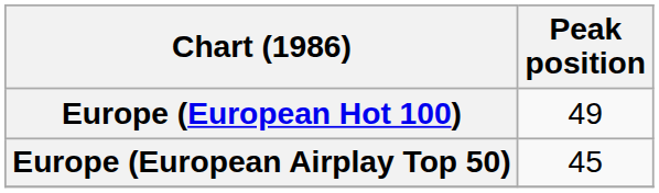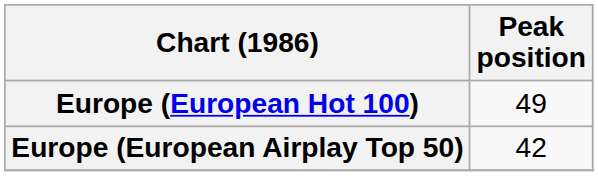 <table class="wikitable sortable plainrowheaders" style="text-align:left">
 <tr>
 <th scope="col">Chart (1986)</th>
 <th scope="col">Peak<br>position</th>
 </tr>
 <tr>
 <th scope="row">Europe (<a href='#'>European Hot 100</a>)</th>
 <td align="center">49</td>
 </tr>
 <tr>
 <th scope="row">Europe (European Airplay Top 50)</th>
-<td style="text-align:center;">45</td>
+<td style="text-align:center;">42</td>
 </tr>
 <tr>
 </tr>
 </table>
